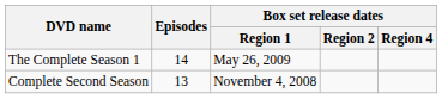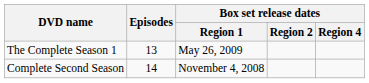 <table class="wikitable">
 <tr>
 <th rowspan="2">DVD name</th>
 <th rowspan="2">Episodes</th>
 <th colspan="3">Box set release dates</th>
 </tr>
 <tr>
 <th>Region 1</th>
 <th>Region 2</th>
 <th>Region 4</th>
 </tr>
 <tr>
 <td>The Complete Season 1</td>
-<td style="text-align:center;">14</td>
+<td style="text-align:center;">13</td>
 <td>May 26, 2009</td>
 <td></td>
 <td></td>
 </tr>
 <tr>
 <td>Complete Second Season</td>
-<td style="text-align:center;">13</td>
+<td style="text-align:center;">14</td>
 <td>November 4, 2008</td>
 <td></td>
 <td></td>
 </tr>
 </table>
